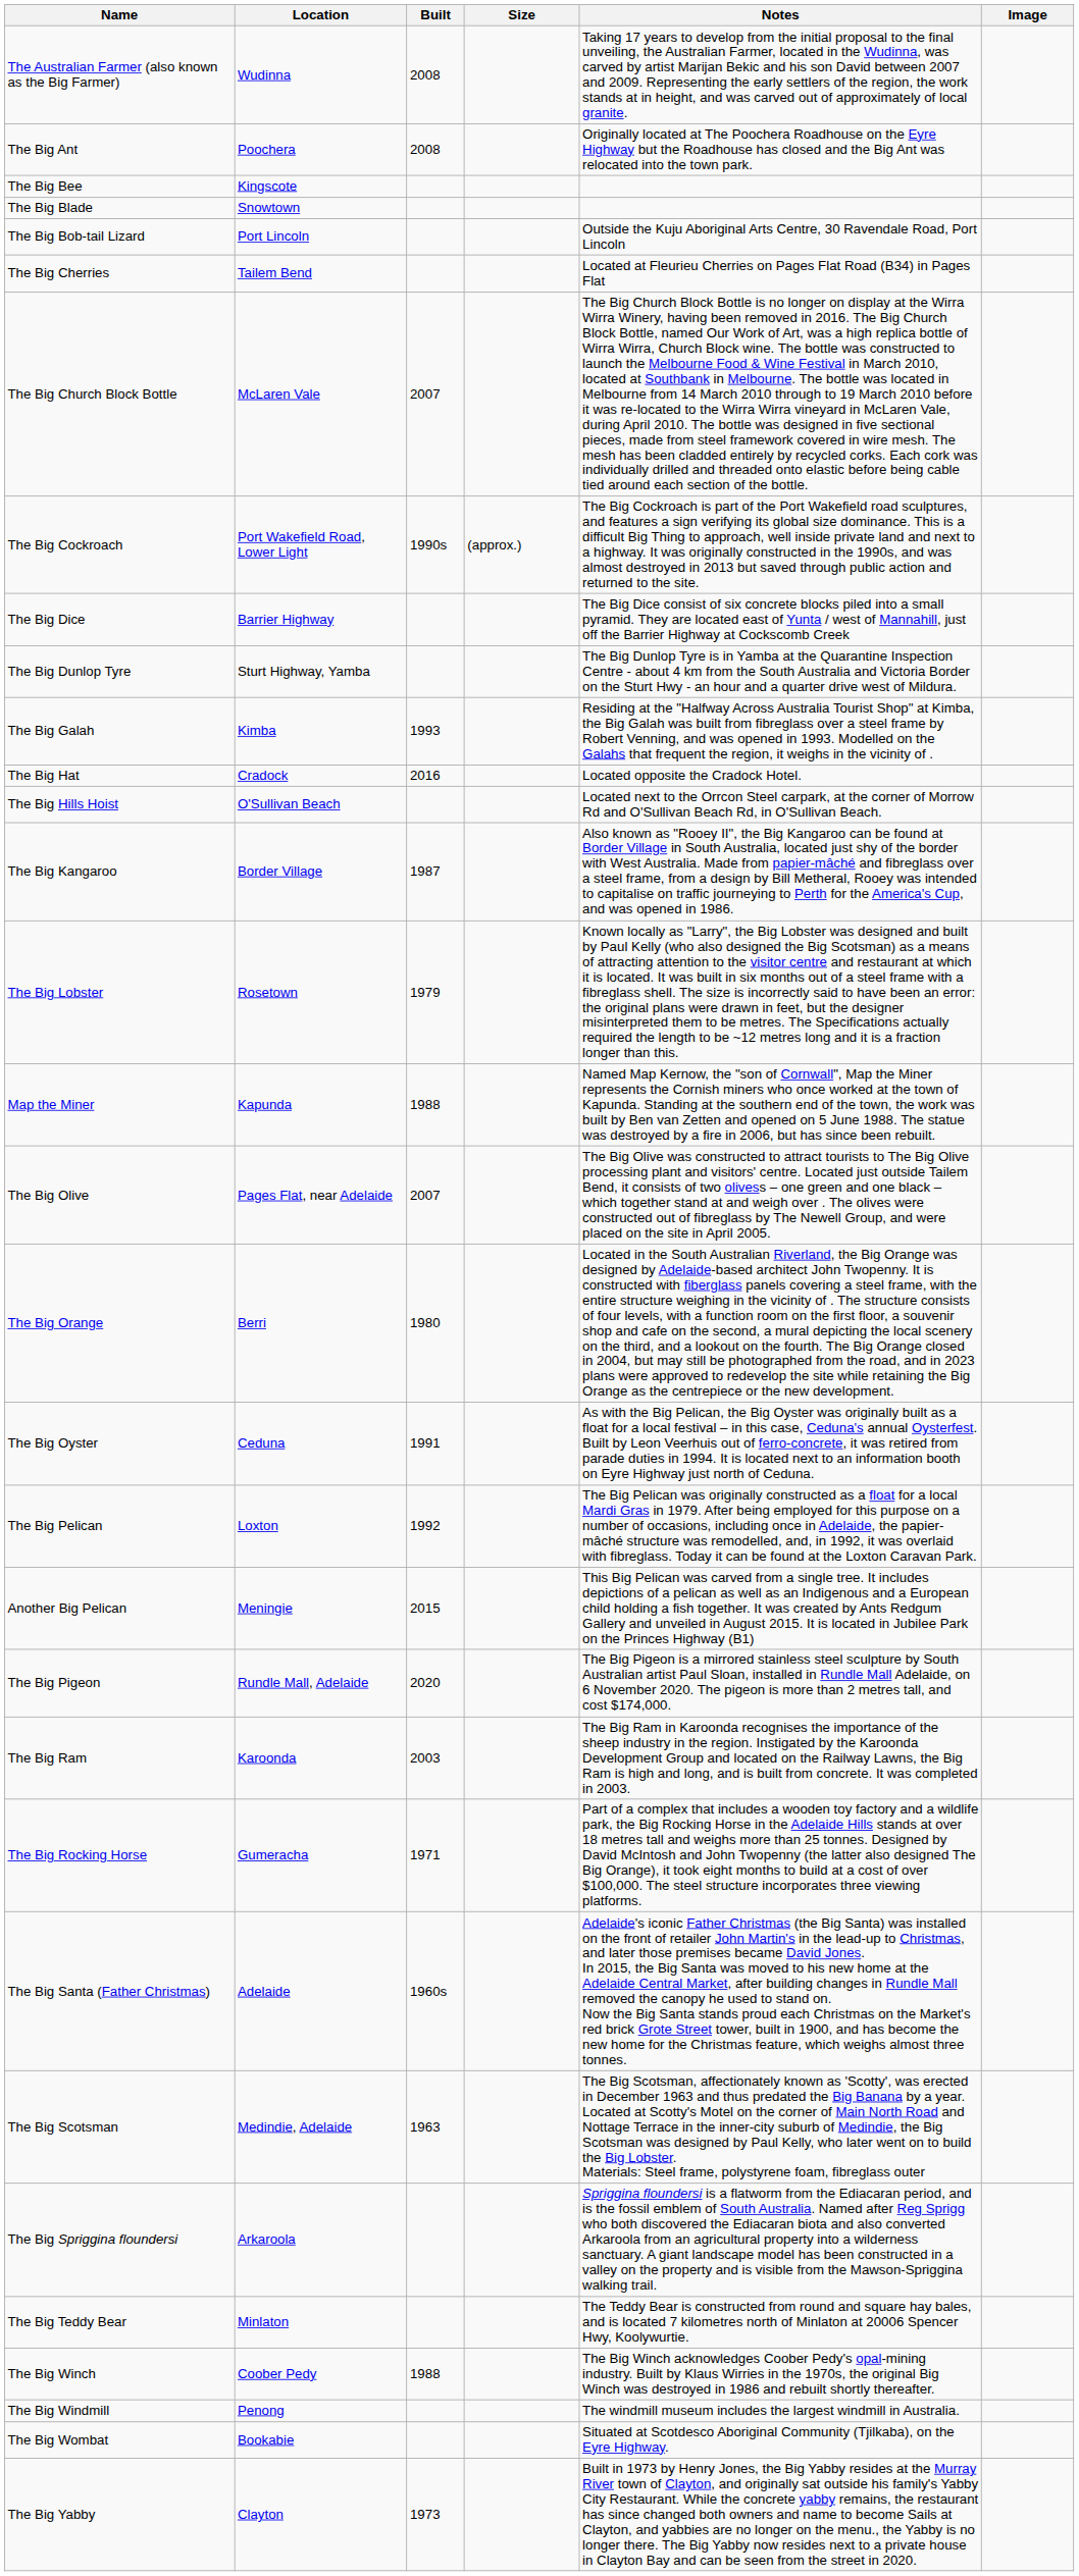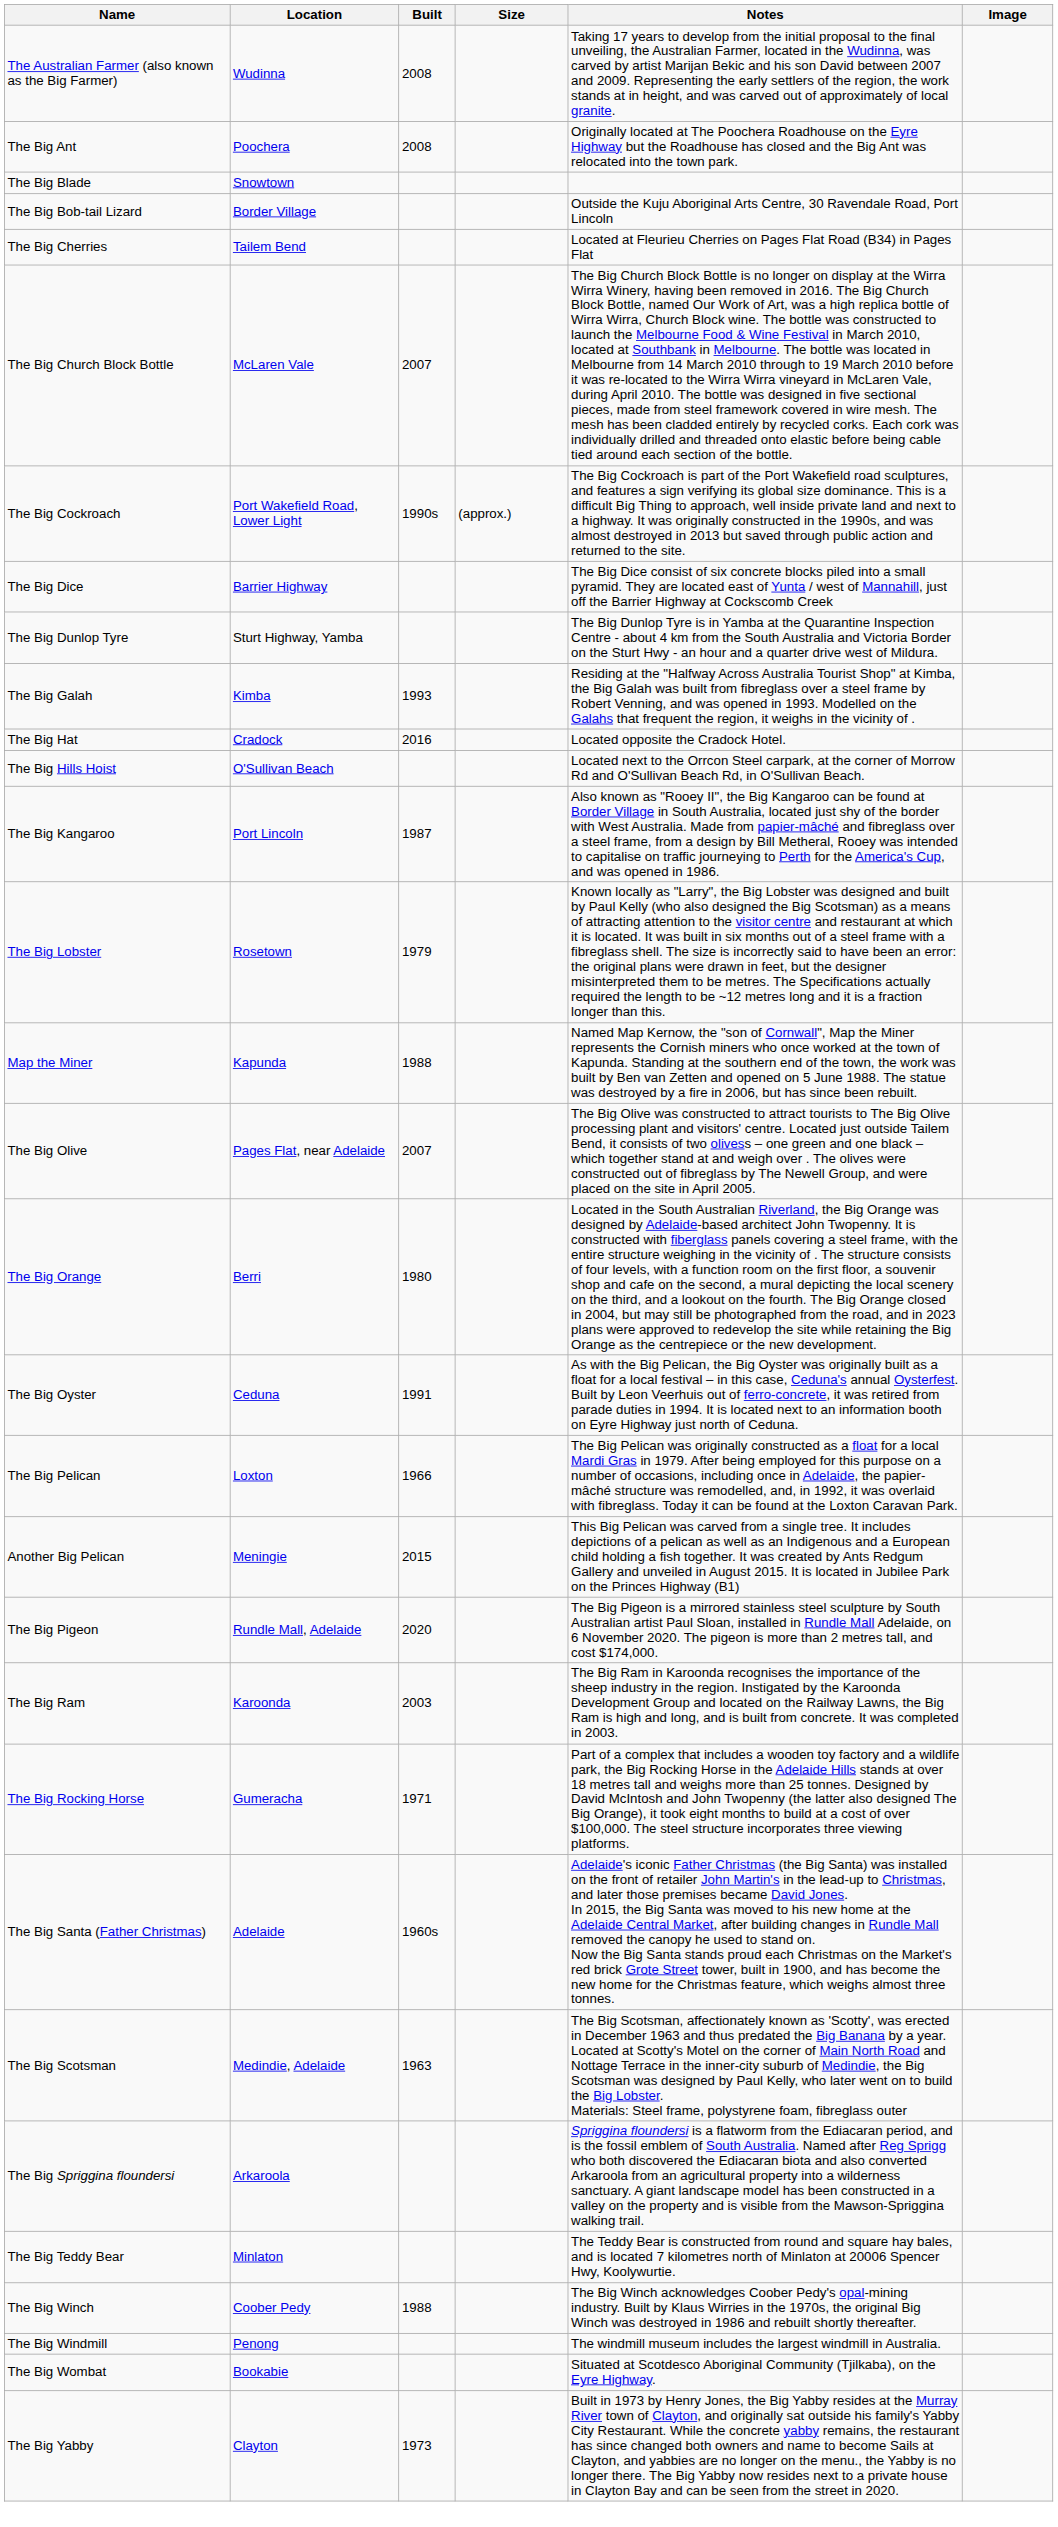 <table class="wikitable sortable" style="width:100%;">
 <tr>
 <th style="width:20%;">Name</th>
 <th style="width:15%;">Location</th>
 <th style="width:5%;">Built</th>
 <th style="width:10%;">Size</th>
 <th style="width:35%;">Notes</th>
 <th style="width:8%;">Image</th>
 </tr>
 <tr>
 <td><a href='#'>The Australian Farmer</a> (also known as the Big Farmer)</td>
 <td><a href='#'>Wudinna</a></td>
 <td>2008</td>
 <td></td>
 <td>Taking 17 years to develop from the initial proposal to the final unveiling, the Australian Farmer, located in the <a href='#'>Wudinna</a>, was carved by artist Marijan Bekic and his son David between 2007 and 2009. Representing the early settlers of the region, the work stands at  in height, and was carved out of approximately  of local <a href='#'>granite</a>.</td>
 <td></td>
 </tr>
 <tr>
 <td>The Big Ant</td>
 <td><a href='#'>Poochera</a></td>
 <td>2008</td>
 <td></td>
 <td>Originally located at The Poochera Roadhouse on the <a href='#'>Eyre Highway</a> but the Roadhouse has closed and the Big Ant was relocated into the town park.</td>
 <td></td>
 </tr>
 <tr>
-<td>The Big Bee</td>
-<td><a href='#'>Kingscote</a></td>
-<td></td>
-<td></td>
-<td></td>
-<td></td>
-</tr>
-<tr>
 <td>The Big Blade</td>
 <td><a href='#'>Snowtown</a></td>
 <td></td>
 <td></td>
 <td></td>
 <td></td>
 </tr>
 <tr>
 <td>The Big Bob-tail Lizard</td>
-<td><a href='#'>Port Lincoln</a></td>
+<td><a href='#'>Border Village</a></td>
 <td></td>
 <td></td>
 <td>Outside the Kuju Aboriginal Arts Centre, 30 Ravendale Road, Port Lincoln</td>
 <td></td>
 </tr>
 <tr>
 <td>The Big Cherries</td>
 <td><a href='#'>Tailem Bend</a></td>
 <td></td>
 <td></td>
 <td>Located at Fleurieu Cherries on Pages Flat Road (B34) in Pages Flat</td>
 <td></td>
 </tr>
 <tr>
 <td>The Big Church Block Bottle</td>
 <td><a href='#'>McLaren Vale</a></td>
 <td>2007</td>
 <td></td>
 <td>The Big Church Block Bottle is no longer on display at the Wirra Wirra Winery, having been removed in 2016. The Big Church Block Bottle, named Our Work of Art, was a  high replica bottle of Wirra Wirra, Church Block wine. The bottle was constructed to launch the <a href='#'>Melbourne Food & Wine Festival</a> in March 2010, located at <a href='#'>Southbank</a> in <a href='#'>Melbourne</a>. The bottle was located in Melbourne from 14 March 2010 through to 19 March 2010 before it was re-located to the Wirra Wirra vineyard in McLaren Vale, during April 2010. The bottle was designed in five sectional pieces, made from steel framework covered in wire mesh. The mesh has been cladded entirely by recycled corks. Each cork was individually drilled and threaded onto elastic before being cable tied around each section of the bottle.</td>
 <td></td>
 </tr>
 <tr>
 <td>The Big Cockroach</td>
 <td><a href='#'>Port Wakefield Road</a>, <a href='#'>Lower Light</a></td>
 <td>1990s</td>
 <td> (approx.)</td>
 <td>The Big Cockroach is part of the Port Wakefield road sculptures, and features a sign verifying its global size dominance. This is a difficult Big Thing to approach, well inside private land and next to a highway. It was originally constructed in the 1990s, and was almost destroyed in 2013 but saved through public action and returned to the site.</td>
 <td></td>
 </tr>
 <tr>
 <td>The Big Dice</td>
 <td><a href='#'>Barrier Highway</a></td>
 <td></td>
 <td></td>
 <td>The Big Dice consist of six concrete blocks piled into a small pyramid. They are located  east of <a href='#'>Yunta</a> /  west of <a href='#'>Mannahill</a>, just off the Barrier Highway at Cockscomb Creek</td>
 <td></td>
 </tr>
 <tr>
 <td>The Big Dunlop Tyre</td>
 <td>Sturt Highway, Yamba</td>
 <td></td>
 <td></td>
 <td>The Big Dunlop Tyre is in Yamba at the Quarantine Inspection Centre - about 4 km from the South Australia and Victoria Border on the Sturt Hwy - an hour and a quarter drive west of Mildura.</td>
 <td></td>
 </tr>
 <tr>
 <td>The Big Galah</td>
 <td><a href='#'>Kimba</a></td>
 <td>1993</td>
 <td></td>
 <td>Residing at the "Halfway Across Australia Tourist Shop" at Kimba, the Big Galah was built from fibreglass over a steel frame by Robert Venning, and was opened in 1993. Modelled on the <a href='#'>Galahs</a> that frequent the region, it weighs in the vicinity of .</td>
 <td></td>
 </tr>
 <tr>
 <td>The Big Hat</td>
 <td><a href='#'>Cradock</a></td>
 <td>2016</td>
 <td></td>
 <td>Located opposite the Cradock Hotel.</td>
 <td></td>
 </tr>
 <tr>
 <td>The Big <a href='#'>Hills Hoist</a></td>
 <td><a href='#'>O'Sullivan Beach</a><br></td>
 <td></td>
 <td></td>
 <td>Located next to the Orrcon Steel carpark, at the corner of Morrow Rd and O'Sullivan Beach Rd, in O'Sullivan Beach.</td>
 <td></td>
 </tr>
 <tr>
 <td>The Big Kangaroo</td>
-<td><a href='#'>Border Village</a></td>
+<td><a href='#'>Port Lincoln</a></td>
 <td>1987</td>
 <td></td>
 <td>Also known as "Rooey II", the Big Kangaroo can be found at <a href='#'>Border Village</a> in South Australia, located just shy of the border with West Australia. Made from <a href='#'>papier-mâché</a> and fibreglass over a steel frame, from a design by Bill Metheral, Rooey was intended to capitalise on traffic journeying to <a href='#'>Perth</a> for the <a href='#'>America's Cup</a>, and was opened in 1986.</td>
 <td></td>
 </tr>
 <tr>
 <td><a href='#'>The Big Lobster</a></td>
 <td><a href='#'>Rosetown</a></td>
 <td>1979</td>
 <td></td>
 <td>Known locally as "Larry", the Big Lobster was designed and built by Paul Kelly (who also designed the Big Scotsman) as a means of attracting attention to the <a href='#'>visitor centre</a> and restaurant at which it is located. It was built in six months out of a steel frame with a fibreglass shell. The size is incorrectly said to have been an error: the original plans were drawn in feet, but the designer misinterpreted them to be metres. The Specifications actually required the length to be ~12 metres long and it is a fraction longer than this.</td>
 <td></td>
 </tr>
 <tr>
 <td><a href='#'>Map the Miner</a></td>
 <td><a href='#'>Kapunda</a></td>
 <td>1988</td>
 <td></td>
 <td>Named Map Kernow, the "son of <a href='#'>Cornwall</a>", Map the Miner represents the Cornish miners who once worked at the town of Kapunda. Standing at the southern end of the town, the work was built by Ben van Zetten and opened on 5 June 1988. The statue was destroyed by a fire in 2006, but has since been rebuilt.</td>
 <td></td>
 </tr>
 <tr>
 <td>The Big Olive</td>
 <td><a href='#'>Pages Flat</a>, near <a href='#'>Adelaide</a></td>
 <td>2007</td>
 <td></td>
 <td>The Big Olive was constructed to attract tourists to The Big Olive processing plant and visitors' centre. Located just outside Tailem Bend, it consists of two <a href='#'>olives</a>s – one green and one black – which together stand at  and weigh over . The olives were constructed out of fibreglass by The Newell Group, and were placed on the site in April 2005.</td>
 <td></td>
 </tr>
 <tr>
 <td><a href='#'>The Big Orange</a></td>
 <td><a href='#'>Berri</a></td>
 <td>1980</td>
 <td></td>
 <td>Located in the South Australian <a href='#'>Riverland</a>, the Big Orange was designed by <a href='#'>Adelaide</a>-based architect John Twopenny. It is constructed with <a href='#'>fiberglass</a> panels covering a steel frame, with the entire structure weighing in the vicinity of . The structure consists of four levels, with a function room on the first floor, a souvenir shop and cafe on the second, a mural depicting the local scenery on the third, and a lookout on the fourth. The Big Orange closed in 2004, but may still be photographed from the road, and in 2023 plans were approved to redevelop the site while retaining the Big Orange as the centrepiece or the new development.</td>
 <td></td>
 </tr>
 <tr>
 <td>The Big Oyster</td>
 <td><a href='#'>Ceduna</a></td>
 <td>1991</td>
 <td></td>
 <td>As with the Big Pelican, the Big Oyster was originally built as a float for a local festival – in this case, <a href='#'>Ceduna's</a> annual <a href='#'>Oysterfest</a>. Built by Leon Veerhuis out of <a href='#'>ferro-concrete</a>, it was retired from parade duties in 1994. It is located next to an information booth on Eyre Highway just north of Ceduna.</td>
 <td></td>
 </tr>
 <tr>
 <td>The Big Pelican</td>
 <td><a href='#'>Loxton</a></td>
-<td>1992</td>
+<td>1966</td>
 <td></td>
 <td>The Big Pelican was originally constructed as a <a href='#'>float</a> for a local <a href='#'>Mardi Gras</a> in 1979. After being employed for this purpose on a number of occasions, including once in <a href='#'>Adelaide</a>, the papier-mâché structure was remodelled, and, in 1992, it was overlaid with fibreglass. Today it can be found at the Loxton Caravan Park.</td>
 <td></td>
 </tr>
 <tr>
 <td>Another Big Pelican</td>
 <td><a href='#'>Meningie</a></td>
 <td>2015</td>
 <td></td>
 <td>This Big Pelican was carved from a single tree. It includes depictions of a pelican as well as an Indigenous and a European child holding a fish together. It was created by Ants Redgum Gallery and unveiled in August 2015. It is located in Jubilee Park on the Princes Highway (B1)</td>
 <td></td>
 </tr>
 <tr>
 <td>The Big Pigeon</td>
 <td><a href='#'>Rundle Mall</a>, <a href='#'>Adelaide</a></td>
 <td>2020</td>
 <td></td>
 <td>The Big Pigeon is a mirrored stainless steel sculpture by South Australian artist Paul Sloan, installed in <a href='#'>Rundle Mall</a> Adelaide, on 6 November 2020. The pigeon is more than 2 metres tall, and cost $174,000.</td>
 <td></td>
 </tr>
 <tr>
 <td>The Big Ram</td>
 <td><a href='#'>Karoonda</a></td>
 <td>2003</td>
 <td></td>
 <td>The Big Ram in Karoonda recognises the importance of the sheep industry in the region. Instigated by the Karoonda Development Group and located on the Railway Lawns, the Big Ram is  high and  long, and is built from concrete. It was completed in 2003.</td>
 <td></td>
 </tr>
 <tr>
 <td><a href='#'>The Big Rocking Horse</a></td>
 <td><a href='#'>Gumeracha</a></td>
 <td>1971</td>
 <td></td>
 <td>Part of a complex that includes a wooden toy factory and a wildlife park, the Big Rocking Horse in the <a href='#'>Adelaide Hills</a> stands at over 18 metres tall and weighs more than 25 tonnes. Designed by David McIntosh and John Twopenny (the latter also designed The Big Orange), it took eight months to build at a cost of over $100,000. The steel structure incorporates three viewing platforms.</td>
 <td></td>
 </tr>
 <tr>
 <td>The Big Santa (<a href='#'>Father Christmas</a>)</td>
 <td><a href='#'>Adelaide</a></td>
 <td>1960s</td>
 <td></td>
 <td><a href='#'>Adelaide</a>'s iconic <a href='#'>Father Christmas</a> (the Big Santa) was installed on the front of retailer <a href='#'>John Martin's</a> in the lead-up to <a href='#'>Christmas</a>, and later those premises became <a href='#'>David Jones</a>.<br>In 2015, the Big Santa was moved to his new home at the <a href='#'>Adelaide Central Market</a>, after building changes in <a href='#'>Rundle Mall</a> removed the canopy he used to stand on.<br>Now the Big Santa stands proud each Christmas on the Market's red brick <a href='#'>Grote Street</a> tower, built in 1900, and has become the new home for the Christmas feature, which weighs almost three tonnes.</td>
 <td></td>
 </tr>
 <tr>
 <td>The Big Scotsman</td>
 <td><a href='#'>Medindie</a>, <a href='#'>Adelaide</a></td>
 <td>1963</td>
 <td></td>
 <td>The Big Scotsman, affectionately known as 'Scotty', was erected in December 1963 and thus predated the <a href='#'>Big Banana</a> by a year. Located at Scotty's Motel on the corner of <a href='#'>Main North Road</a> and Nottage Terrace in the inner-city suburb of <a href='#'>Medindie</a>, the Big Scotsman was designed by Paul Kelly, who later went on to build the <a href='#'>Big Lobster</a>.<br>Materials: Steel frame, polystyrene foam, fibreglass outer</td>
 <td></td>
 </tr>
 <tr>
 <td>The Big <em>Spriggina floundersi</em></td>
 <td><a href='#'>Arkaroola</a><br></td>
 <td></td>
 <td></td>
 <td><a href='#'><em>Spriggina floundersi</em></a> is a flatworm from the Ediacaran period, and is the fossil emblem of <a href='#'>South Australia</a>. Named after <a href='#'>Reg Sprigg</a> who both discovered the Ediacaran biota and also converted Arkaroola from an agricultural property into a wilderness sanctuary. A giant landscape model has been constructed in a valley on the property and is visible from the Mawson-Spriggina walking trail.</td>
 <td></td>
 </tr>
 <tr>
 <td>The Big Teddy Bear</td>
 <td><a href='#'>Minlaton</a></td>
 <td></td>
 <td></td>
 <td>The Teddy Bear is constructed from round and square hay bales, and is located 7 kilometres north of Minlaton at 20006 Spencer Hwy, Koolywurtie.</td>
 </tr>
 <tr>
 <td>The Big Winch</td>
 <td><a href='#'>Coober Pedy</a></td>
 <td>1988</td>
 <td></td>
 <td>The Big Winch acknowledges Coober Pedy's <a href='#'>opal</a>-mining industry. Built by Klaus Wirries in the 1970s, the original Big Winch was destroyed in 1986 and rebuilt shortly thereafter.</td>
 <td></td>
 </tr>
 <tr>
 <td>The Big Windmill</td>
 <td><a href='#'>Penong</a></td>
 <td></td>
 <td></td>
 <td>The windmill museum includes the largest windmill in Australia.</td>
 <td></td>
 </tr>
 <tr>
 <td>The Big Wombat</td>
 <td><a href='#'>Bookabie</a></td>
 <td></td>
 <td></td>
 <td>Situated at Scotdesco Aboriginal Community (Tjilkaba), on the <a href='#'>Eyre Highway</a>. </td>
 <td></td>
 </tr>
 <tr>
 <td>The Big Yabby</td>
 <td><a href='#'>Clayton</a></td>
 <td>1973</td>
 <td></td>
 <td>Built in 1973 by Henry Jones, the Big Yabby resides at the <a href='#'>Murray River</a> town of <a href='#'>Clayton</a>, and originally sat outside his family's Yabby City Restaurant. While the concrete <a href='#'>yabby</a> remains, the restaurant has since changed both owners and name to become Sails at Clayton, and yabbies are no longer on the menu., the Yabby is no longer there. The Big Yabby now resides next to a private house in Clayton Bay and can be seen from the street in 2020.</td>
 <td></td>
 </tr>
 </table>
